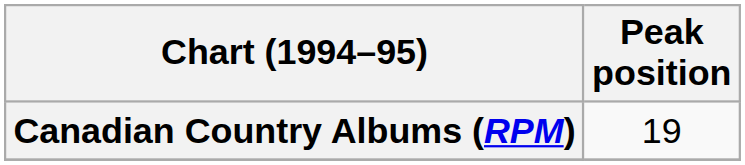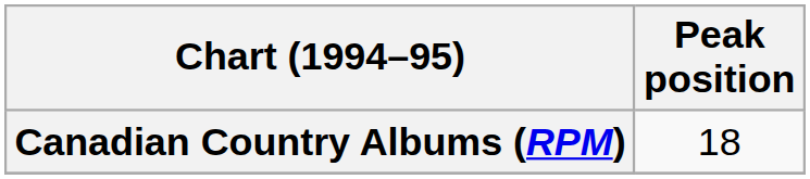 <table class="wikitable sortable plainrowheaders" style="text-align:center">
 <tr>
 <th scope="col">Chart (1994–95)</th>
 <th scope="col">Peak<br> position</th>
 </tr>
 <tr>
 <th scope="row">Canadian Country Albums (<em><a href='#'>RPM</a></em>)</th>
-<td>19</td>
+<td>18</td>
 </tr>
 <tr>
 </tr>
 </table>
